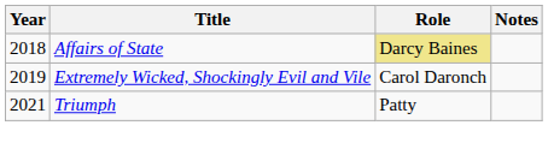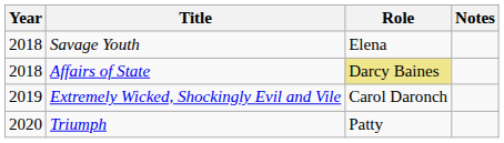 <table class = "wikitable">
 <tr>
 <th>Year</th>
 <th>Title</th>
 <th>Role</th>
 <th>Notes</th>
+</tr>
+<tr>
+<td>2018</td>
+<td><em>Savage Youth</em></td>
+<td>Elena</td>
+<td></td>
 </tr>
 <tr>
 <td>2018</td>
 <td><em><a href='#'>Affairs of State</a></em></td>
 <td style="background: khaki;">Darcy Baines</td>
 <td></td>
 </tr>
 <tr>
 <td>2019</td>
 <td><em><a href='#'>Extremely Wicked, Shockingly Evil and Vile</a></em></td>
 <td>Carol Daronch</td>
 <td></td>
 </tr>
 <tr>
-<td>2021</td>
+<td>2020</td>
 <td><em><a href='#'>Triumph</a></em></td>
 <td>Patty</td>
 <td></td>
 </tr>
 </table>
